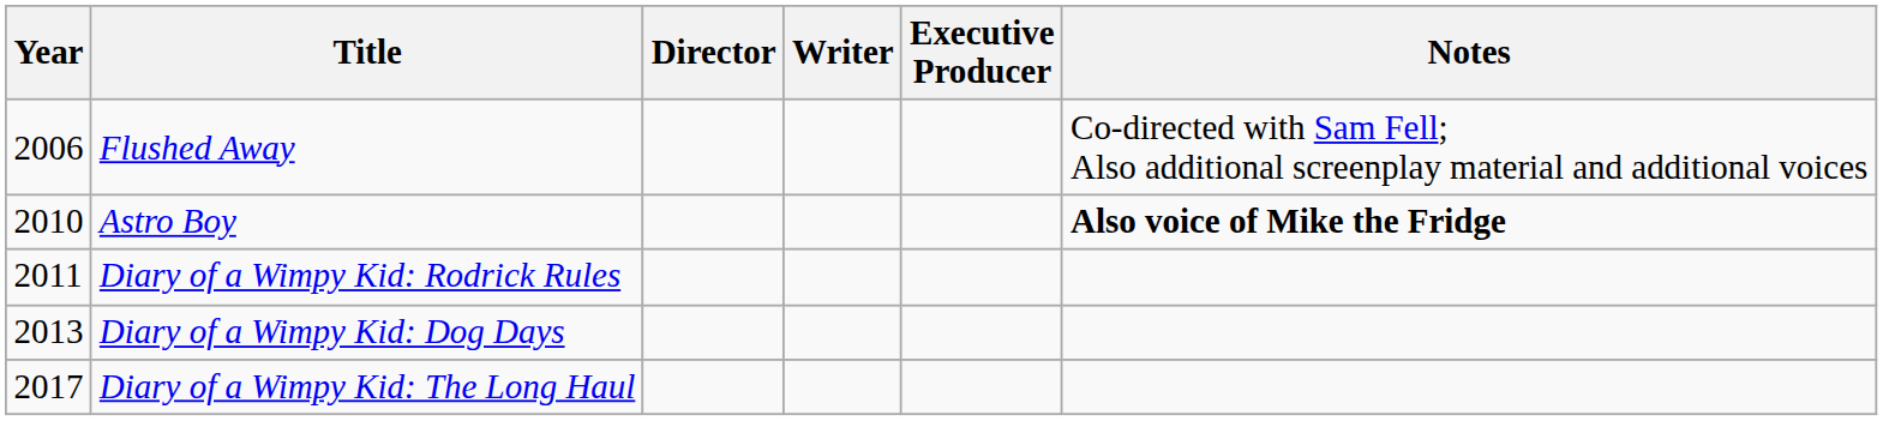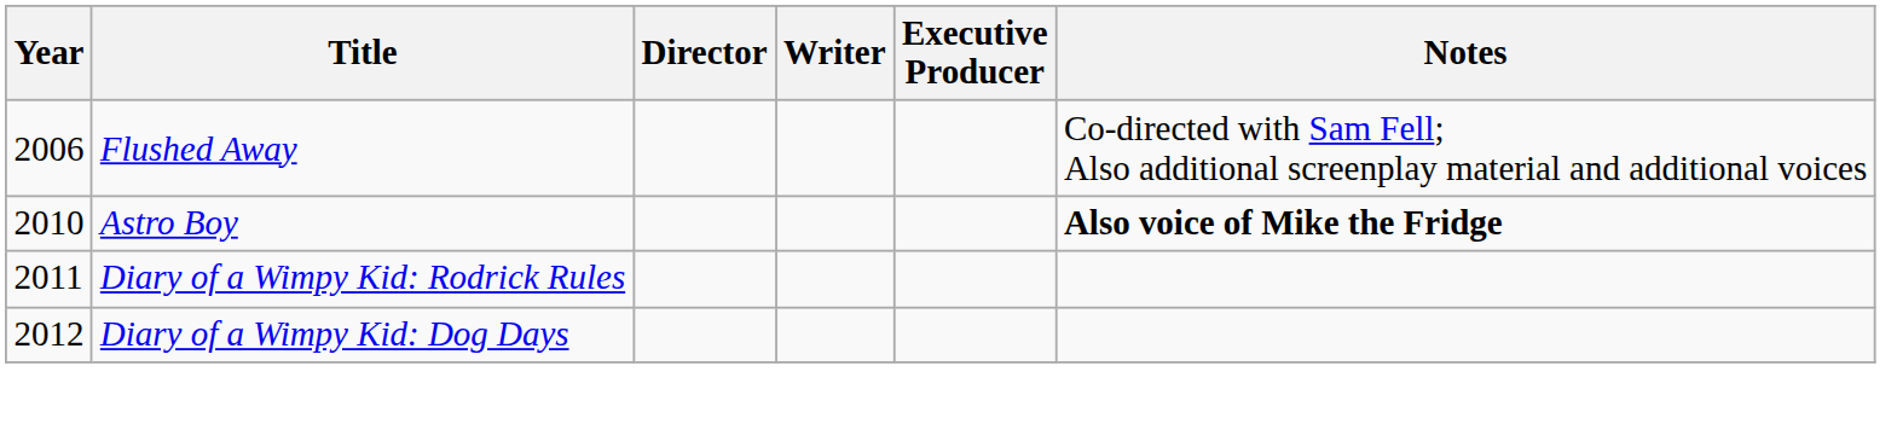 <table class="wikitable">
 <tr>
 <th>Year</th>
 <th>Title</th>
 <th>Director</th>
 <th>Writer</th>
 <th>Executive<br>Producer</th>
 <th>Notes</th>
 </tr>
 <tr>
 <td>2006</td>
 <td><em><a href='#'>Flushed Away</a></em></td>
 <td></td>
 <td></td>
 <td></td>
 <td>Co-directed with <a href='#'>Sam Fell</a>;<br>Also additional screenplay material and additional voices</td>
 </tr>
 <tr>
 <td>2010</td>
 <td><em><a href='#'>Astro Boy</a></em></td>
 <td></td>
 <td></td>
 <td></td>
 <td><strong>Also voice of Mike the Fridge</strong></td>
 </tr>
 <tr>
 <td>2011</td>
 <td><em><a href='#'>Diary of a Wimpy Kid: Rodrick Rules</a></em></td>
 <td></td>
 <td></td>
 <td></td>
 <td></td>
 </tr>
 <tr>
-<td>2013</td>
+<td>2012</td>
 <td><em><a href='#'>Diary of a Wimpy Kid: Dog Days</a></em></td>
 <td></td>
 <td></td>
 <td></td>
 <td></td>
 </tr>
-<tr>
-<td>2017</td>
-<td><em><a href='#'>Diary of a Wimpy Kid: The Long Haul</a></em></td>
-<td></td>
-<td></td>
-<td></td>
-<td></td>
-</tr>
 </table>
